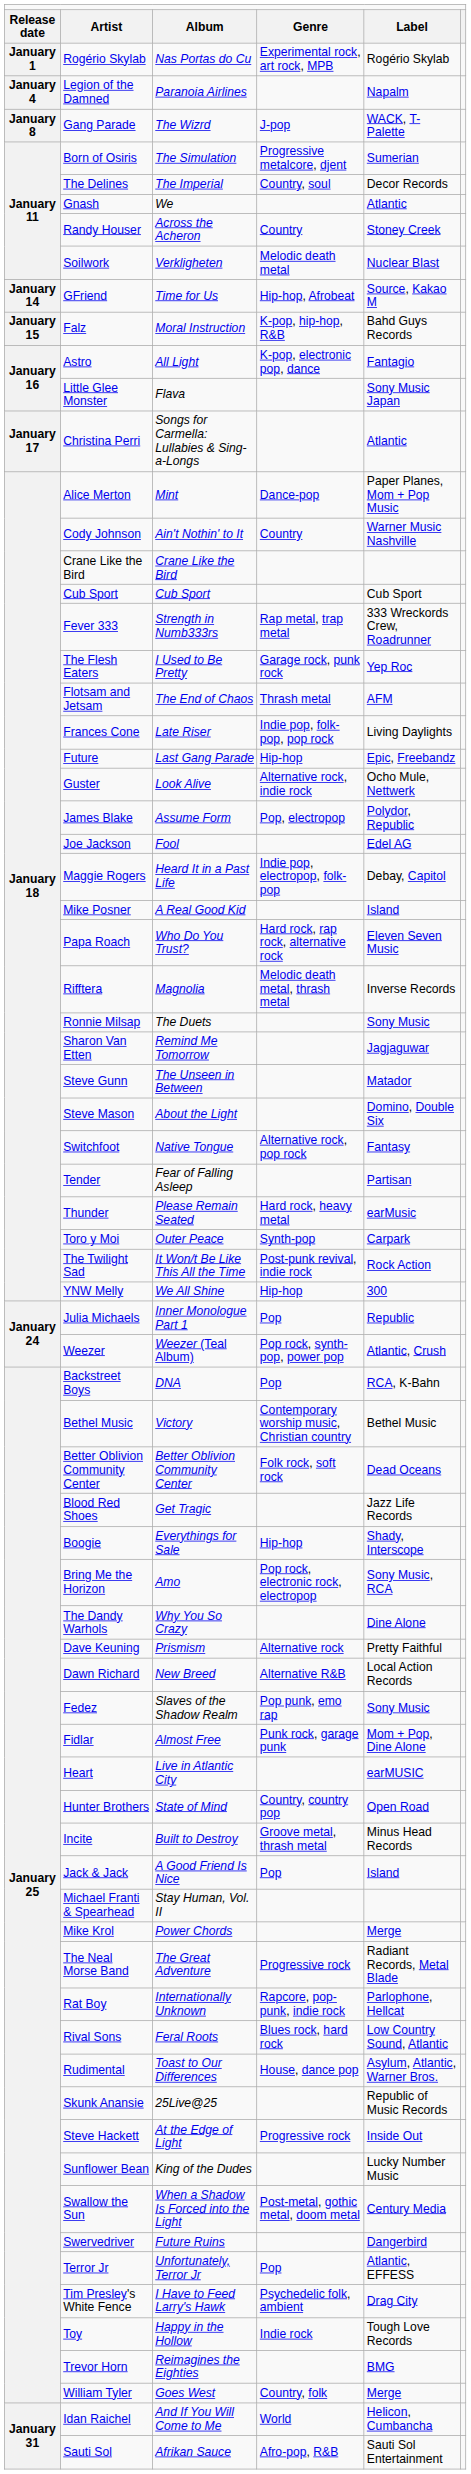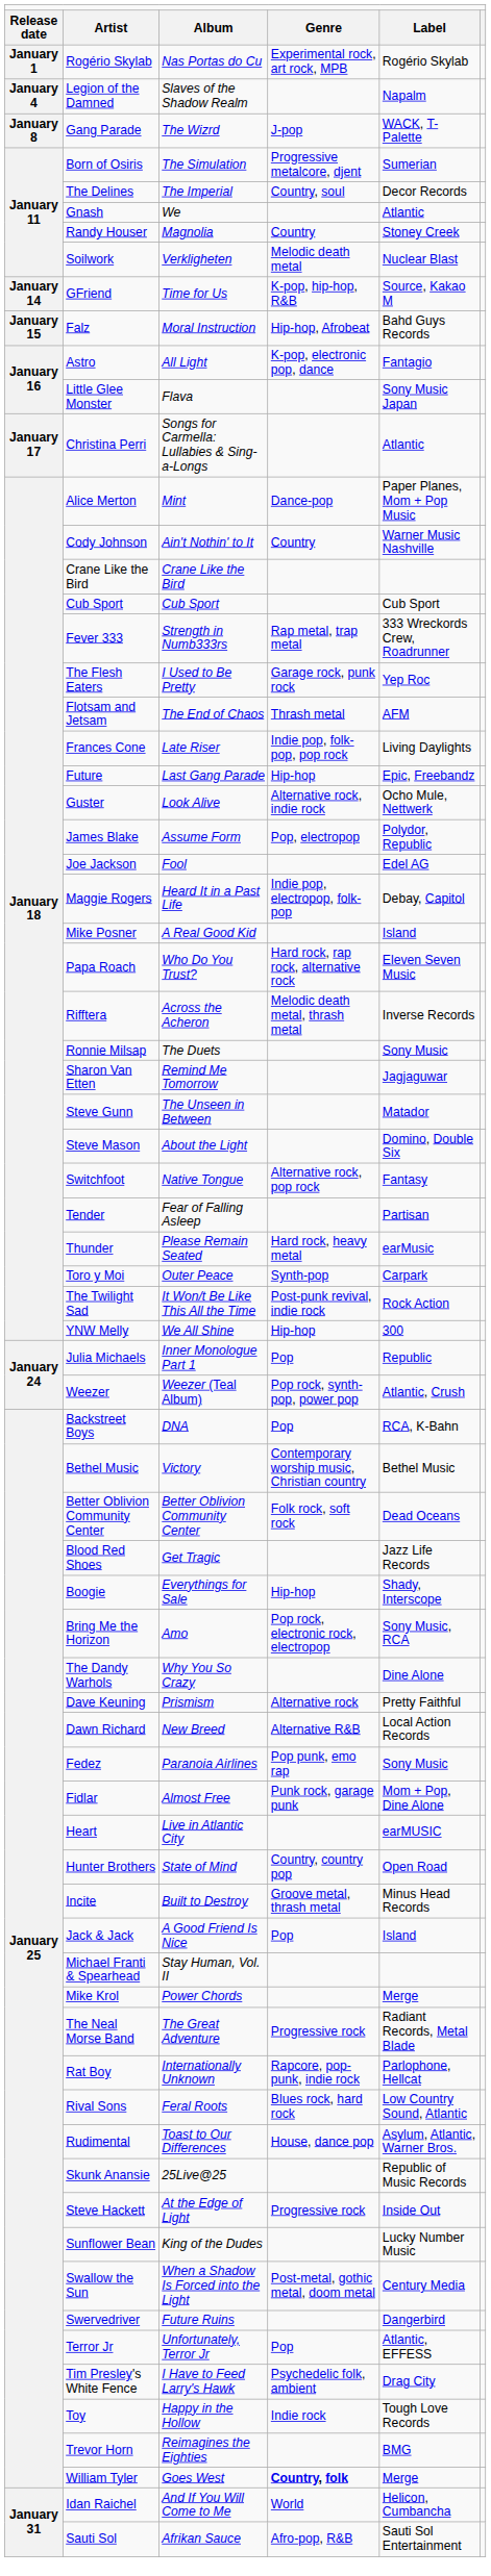 <table class="wikitable plainrowheaders">
 <tr>
 <td colspan="6" style="text-align:center;"></td>
 </tr>
 <tr>
 <th scope="col">Release date</th>
 <th scope="col">Artist</th>
 <th scope="col">Album</th>
 <th scope="col">Genre</th>
 <th scope="col">Label</th>
 <th scope="col"></th>
 </tr>
 <tr>
 <th scope="row" style="text-align:center;">January<br>1</th>
 <td><a href='#'>Rogério Skylab</a></td>
 <td><em><a href='#'>Nas Portas do Cu</a></em></td>
 <td><a href='#'>Experimental rock</a>, <a href='#'>art rock</a>, <a href='#'>MPB</a></td>
 <td>Rogério Skylab</td>
 <td></td>
 </tr>
 <tr>
 <th scope="row" style="text-align:center;">January<br>4</th>
 <td><a href='#'>Legion of the Damned</a></td>
-<td><em><a href='#'>Paranoia Airlines</a></em></td>
+<td><em>Slaves of the Shadow Realm</em></td>
 <td></td>
 <td><a href='#'>Napalm</a></td>
 <td></td>
 </tr>
 <tr>
 <th scope="row" style="text-align:center;">January<br>8</th>
 <td><a href='#'>Gang Parade</a></td>
 <td><em><a href='#'>The Wizrd</a></em></td>
 <td><a href='#'>J-pop</a></td>
 <td><a href='#'>WACK</a>, <a href='#'>T-Palette</a></td>
 <td></td>
 </tr>
 <tr>
 <th scope="row" rowspan="5" style="text-align:center;">January<br>11</th>
 <td><a href='#'>Born of Osiris</a></td>
 <td><em><a href='#'>The Simulation</a></em></td>
 <td><a href='#'>Progressive metalcore</a>, <a href='#'>djent</a></td>
 <td><a href='#'>Sumerian</a></td>
 <td></td>
 </tr>
 <tr>
 <td><a href='#'>The Delines</a></td>
 <td><em><a href='#'>The Imperial</a></em></td>
 <td><a href='#'>Country</a>, <a href='#'>soul</a></td>
 <td>Decor Records</td>
 <td></td>
 </tr>
 <tr>
 <td><a href='#'>Gnash</a></td>
 <td><em>We</em></td>
 <td></td>
 <td><a href='#'>Atlantic</a></td>
 <td></td>
 </tr>
 <tr>
 <td><a href='#'>Randy Houser</a></td>
-<td><em><a href='#'>Across the Acheron</a></em></td>
+<td><em><a href='#'>Magnolia</a></em></td>
 <td><a href='#'>Country</a></td>
 <td><a href='#'>Stoney Creek</a></td>
 <td></td>
 </tr>
 <tr>
 <td><a href='#'>Soilwork</a></td>
 <td><em><a href='#'>Verkligheten</a></em></td>
 <td><a href='#'>Melodic death metal</a></td>
 <td><a href='#'>Nuclear Blast</a></td>
 <td></td>
 </tr>
 <tr>
 <th scope="row" style="text-align:center;">January<br>14</th>
 <td><a href='#'>GFriend</a></td>
 <td><em><a href='#'>Time for Us</a></em></td>
-<td><a href='#'>Hip-hop</a>, <a href='#'>Afrobeat</a></td>
+<td><a href='#'>K-pop</a>, <a href='#'>hip-hop</a>, <a href='#'>R&B</a></td>
 <td><a href='#'>Source</a>, <a href='#'>Kakao M</a></td>
 <td></td>
 </tr>
 <tr>
 <th scope="row" style="text-align:center;">January<br>15</th>
 <td><a href='#'>Falz</a></td>
 <td><em><a href='#'>Moral Instruction</a></em></td>
-<td><a href='#'>K-pop</a>, <a href='#'>hip-hop</a>, <a href='#'>R&B</a></td>
+<td><a href='#'>Hip-hop</a>, <a href='#'>Afrobeat</a></td>
 <td>Bahd Guys Records</td>
 <td></td>
 </tr>
 <tr>
 <th scope="row" rowspan="2" style="text-align:center;">January<br>16</th>
 <td><a href='#'>Astro</a></td>
 <td><em><a href='#'>All Light</a></em></td>
 <td><a href='#'>K-pop</a>, <a href='#'>electronic pop</a>, <a href='#'>dance</a></td>
 <td><a href='#'>Fantagio</a></td>
 <td></td>
 </tr>
 <tr>
 <td><a href='#'>Little Glee Monster</a></td>
 <td><em>Flava</em></td>
 <td></td>
 <td><a href='#'>Sony Music Japan</a></td>
 <td></td>
 </tr>
 <tr>
 <th scope="row" style="text-align:center;">January<br>17</th>
 <td><a href='#'>Christina Perri</a></td>
 <td><em>Songs for Carmella: Lullabies & Sing-a-Longs</em></td>
 <td></td>
 <td><a href='#'>Atlantic</a></td>
 <td></td>
 </tr>
 <tr>
 <th scope="row" rowspan="26" style="text-align:center;">January<br>18</th>
 <td><a href='#'>Alice Merton</a></td>
 <td><em><a href='#'>Mint</a></em></td>
 <td><a href='#'>Dance-pop</a></td>
 <td>Paper Planes, <a href='#'>Mom + Pop Music</a></td>
 <td></td>
 </tr>
 <tr>
 <td><a href='#'>Cody Johnson</a></td>
 <td><em><a href='#'>Ain't Nothin' to It</a></em></td>
 <td><a href='#'>Country</a></td>
 <td><a href='#'>Warner Music Nashville</a></td>
 <td></td>
 </tr>
 <tr>
 <td>Crane Like the Bird</td>
 <td><em><a href='#'>Crane Like the Bird</a></em></td>
 <td></td>
 <td></td>
 <td></td>
 </tr>
 <tr>
 <td><a href='#'>Cub Sport</a></td>
 <td><em><a href='#'>Cub Sport</a></em></td>
 <td></td>
 <td>Cub Sport</td>
 <td></td>
 </tr>
 <tr>
 <td><a href='#'>Fever 333</a></td>
 <td><em><a href='#'>Strength in Numb333rs</a></em></td>
 <td><a href='#'>Rap metal</a>, <a href='#'>trap metal</a></td>
 <td>333 Wreckords Crew, <a href='#'>Roadrunner</a></td>
 <td></td>
 </tr>
 <tr>
 <td><a href='#'>The Flesh Eaters</a></td>
 <td><em><a href='#'>I Used to Be Pretty</a></em></td>
 <td><a href='#'>Garage rock</a>, <a href='#'>punk rock</a></td>
 <td><a href='#'>Yep Roc</a></td>
 <td></td>
 </tr>
 <tr>
 <td><a href='#'>Flotsam and Jetsam</a></td>
 <td><em><a href='#'>The End of Chaos</a></em></td>
 <td><a href='#'>Thrash metal</a></td>
 <td><a href='#'>AFM</a></td>
 <td></td>
 </tr>
 <tr>
 <td><a href='#'>Frances Cone</a></td>
 <td><em><a href='#'>Late Riser</a></em></td>
 <td><a href='#'>Indie pop</a>, <a href='#'>folk-pop</a>, <a href='#'>pop rock</a></td>
 <td>Living Daylights</td>
 <td></td>
 </tr>
 <tr>
 <td><a href='#'>Future</a></td>
 <td><em><a href='#'>Last Gang Parade</a></em></td>
 <td><a href='#'>Hip-hop</a></td>
 <td><a href='#'>Epic</a>, <a href='#'>Freebandz</a></td>
 <td></td>
 </tr>
 <tr>
 <td><a href='#'>Guster</a></td>
 <td><em><a href='#'>Look Alive</a></em></td>
 <td><a href='#'>Alternative rock</a>, <a href='#'>indie rock</a></td>
 <td>Ocho Mule, <a href='#'>Nettwerk</a></td>
 <td></td>
 </tr>
 <tr>
 <td><a href='#'>James Blake</a></td>
 <td><em><a href='#'>Assume Form</a></em></td>
 <td><a href='#'>Pop</a>, <a href='#'>electropop</a></td>
 <td><a href='#'>Polydor</a>, <a href='#'>Republic</a></td>
 <td></td>
 </tr>
 <tr>
 <td><a href='#'>Joe Jackson</a></td>
 <td><em><a href='#'>Fool</a></em></td>
 <td></td>
 <td><a href='#'>Edel AG</a></td>
 <td></td>
 </tr>
 <tr>
 <td><a href='#'>Maggie Rogers</a></td>
 <td><em><a href='#'>Heard It in a Past Life</a></em></td>
 <td><a href='#'>Indie pop</a>, <a href='#'>electropop</a>, <a href='#'>folk-pop</a></td>
 <td>Debay, <a href='#'>Capitol</a></td>
 <td></td>
 </tr>
 <tr>
 <td><a href='#'>Mike Posner</a></td>
 <td><em><a href='#'>A Real Good Kid</a></em></td>
 <td></td>
 <td><a href='#'>Island</a></td>
 <td></td>
 </tr>
 <tr>
 <td><a href='#'>Papa Roach</a></td>
 <td><em><a href='#'>Who Do You Trust?</a></em></td>
 <td><a href='#'>Hard rock</a>, <a href='#'>rap rock</a>, <a href='#'>alternative rock</a></td>
 <td><a href='#'>Eleven Seven Music</a></td>
 <td></td>
 </tr>
 <tr>
 <td><a href='#'>Rifftera</a></td>
-<td><em><a href='#'>Magnolia</a></em></td>
+<td><em><a href='#'>Across the Acheron</a></em></td>
 <td><a href='#'>Melodic death metal</a>, <a href='#'>thrash metal</a></td>
 <td>Inverse Records</td>
 <td></td>
 </tr>
 <tr>
 <td><a href='#'>Ronnie Milsap</a></td>
 <td><em>The Duets</em></td>
 <td></td>
 <td><a href='#'>Sony Music</a></td>
 <td></td>
 </tr>
 <tr>
 <td><a href='#'>Sharon Van Etten</a></td>
 <td><em><a href='#'>Remind Me Tomorrow</a></em></td>
 <td></td>
 <td><a href='#'>Jagjaguwar</a></td>
 <td></td>
 </tr>
 <tr>
 <td><a href='#'>Steve Gunn</a></td>
 <td><em><a href='#'>The Unseen in Between</a></em></td>
 <td></td>
 <td><a href='#'>Matador</a></td>
 <td></td>
 </tr>
 <tr>
 <td><a href='#'>Steve Mason</a></td>
 <td><em><a href='#'>About the Light</a></em></td>
 <td></td>
 <td><a href='#'>Domino</a>, <a href='#'>Double Six</a></td>
 <td></td>
 </tr>
 <tr>
 <td><a href='#'>Switchfoot</a></td>
 <td><em><a href='#'>Native Tongue</a></em></td>
 <td><a href='#'>Alternative rock</a>, <a href='#'>pop rock</a></td>
 <td><a href='#'>Fantasy</a></td>
 <td></td>
 </tr>
 <tr>
 <td><a href='#'>Tender</a></td>
 <td><em>Fear of Falling Asleep</em></td>
 <td></td>
 <td><a href='#'>Partisan</a></td>
 <td></td>
 </tr>
 <tr>
 <td><a href='#'>Thunder</a></td>
 <td><em><a href='#'>Please Remain Seated</a></em></td>
 <td><a href='#'>Hard rock</a>, <a href='#'>heavy metal</a></td>
 <td><a href='#'>earMusic</a></td>
 <td></td>
 </tr>
 <tr>
 <td><a href='#'>Toro y Moi</a></td>
 <td><em><a href='#'>Outer Peace</a></em></td>
 <td><a href='#'>Synth-pop</a></td>
 <td><a href='#'>Carpark</a></td>
 <td></td>
 </tr>
 <tr>
 <td><a href='#'>The Twilight Sad</a></td>
 <td><em><a href='#'>It Won/t Be Like This All the Time</a></em></td>
 <td><a href='#'>Post-punk revival</a>, <a href='#'>indie rock</a></td>
 <td><a href='#'>Rock Action</a></td>
 <td></td>
 </tr>
 <tr>
 <td><a href='#'>YNW Melly</a></td>
 <td><em><a href='#'>We All Shine</a></em></td>
 <td><a href='#'>Hip-hop</a></td>
 <td><a href='#'>300</a></td>
 <td></td>
 </tr>
 <tr>
 <th scope="row" rowspan="2" style="text-align:center;">January <br>24</th>
 <td><a href='#'>Julia Michaels</a></td>
 <td><em><a href='#'>Inner Monologue Part 1</a></em></td>
 <td><a href='#'>Pop</a></td>
 <td><a href='#'>Republic</a></td>
 <td></td>
 </tr>
 <tr>
 <td><a href='#'>Weezer</a></td>
 <td><a href='#'><em>Weezer</em> (Teal Album)</a></td>
 <td><a href='#'>Pop rock</a>, <a href='#'>synth-pop</a>, <a href='#'>power pop</a></td>
 <td><a href='#'>Atlantic</a>, <a href='#'>Crush</a></td>
 <td></td>
 </tr>
 <tr>
 <th scope="row" rowspan="31" style="text-align:center;">January <br>25</th>
 <td><a href='#'>Backstreet Boys</a></td>
 <td><em><a href='#'>DNA</a></em></td>
 <td><a href='#'>Pop</a></td>
 <td><a href='#'>RCA</a>, K-Bahn</td>
 <td></td>
 </tr>
 <tr>
 <td><a href='#'>Bethel Music</a></td>
 <td><em><a href='#'>Victory</a></em></td>
 <td><a href='#'>Contemporary worship music</a>, <a href='#'>Christian country</a></td>
 <td>Bethel Music</td>
 <td></td>
 </tr>
 <tr>
 <td><a href='#'>Better Oblivion Community Center</a></td>
 <td><em><a href='#'>Better Oblivion Community Center</a></em></td>
 <td><a href='#'>Folk rock</a>, <a href='#'>soft rock</a></td>
 <td><a href='#'>Dead Oceans</a></td>
 <td></td>
 </tr>
 <tr>
 <td><a href='#'>Blood Red Shoes</a></td>
 <td><em><a href='#'>Get Tragic</a></em></td>
 <td></td>
 <td>Jazz Life Records</td>
 <td></td>
 </tr>
 <tr>
 <td><a href='#'>Boogie</a></td>
 <td><em><a href='#'>Everythings for Sale</a></em></td>
 <td><a href='#'>Hip-hop</a></td>
 <td><a href='#'>Shady</a>, <a href='#'>Interscope</a></td>
 <td></td>
 </tr>
 <tr>
 <td><a href='#'>Bring Me the Horizon</a></td>
 <td><em><a href='#'>Amo</a></em></td>
 <td><a href='#'>Pop rock</a>, <a href='#'>electronic rock</a>, <a href='#'>electropop</a></td>
 <td><a href='#'>Sony Music</a>, <a href='#'>RCA</a></td>
 <td></td>
 </tr>
 <tr>
 <td><a href='#'>The Dandy Warhols</a></td>
 <td><em><a href='#'>Why You So Crazy</a></em></td>
 <td></td>
 <td><a href='#'>Dine Alone</a></td>
 <td></td>
 </tr>
 <tr>
 <td><a href='#'>Dave Keuning</a></td>
 <td><em><a href='#'>Prismism</a></em></td>
 <td><a href='#'>Alternative rock</a></td>
 <td>Pretty Faithful</td>
 <td></td>
 </tr>
 <tr>
 <td><a href='#'>Dawn Richard</a></td>
 <td><em><a href='#'>New Breed</a></em></td>
 <td><a href='#'>Alternative R&B</a></td>
 <td>Local Action Records</td>
 <td></td>
 </tr>
 <tr>
 <td><a href='#'>Fedez</a></td>
-<td><em>Slaves of the Shadow Realm</em></td>
+<td><em><a href='#'>Paranoia Airlines</a></em></td>
 <td><a href='#'>Pop punk</a>, <a href='#'>emo rap</a></td>
 <td><a href='#'>Sony Music</a></td>
 <td></td>
 </tr>
 <tr>
 <td><a href='#'>Fidlar</a></td>
 <td><em><a href='#'>Almost Free</a></em></td>
 <td><a href='#'>Punk rock</a>, <a href='#'>garage punk</a></td>
 <td><a href='#'>Mom + Pop</a>, <a href='#'>Dine Alone</a></td>
 <td></td>
 </tr>
 <tr>
 <td><a href='#'>Heart</a></td>
 <td><em><a href='#'>Live in Atlantic City</a></em></td>
 <td></td>
 <td><a href='#'>earMUSIC</a></td>
 <td></td>
 </tr>
 <tr>
 <td><a href='#'>Hunter Brothers</a></td>
 <td><em><a href='#'>State of Mind</a></em></td>
 <td><a href='#'>Country</a>, <a href='#'>country pop</a></td>
 <td><a href='#'>Open Road</a></td>
 <td></td>
 </tr>
 <tr>
 <td><a href='#'>Incite</a></td>
 <td><em><a href='#'>Built to Destroy</a></em></td>
 <td><a href='#'>Groove metal</a>, <a href='#'>thrash metal</a></td>
 <td>Minus Head Records</td>
 <td></td>
 </tr>
 <tr>
 <td><a href='#'>Jack & Jack</a></td>
 <td><em><a href='#'>A Good Friend Is Nice</a></em></td>
 <td><a href='#'>Pop</a></td>
 <td><a href='#'>Island</a></td>
 <td></td>
 </tr>
 <tr>
 <td><a href='#'>Michael Franti & Spearhead</a></td>
 <td><em>Stay Human, Vol. II</em></td>
 <td></td>
 <td></td>
 <td></td>
 </tr>
 <tr>
 <td><a href='#'>Mike Krol</a></td>
 <td><em><a href='#'>Power Chords</a></em></td>
 <td></td>
 <td><a href='#'>Merge</a></td>
 <td></td>
 </tr>
 <tr>
 <td><a href='#'>The Neal Morse Band</a></td>
 <td><em><a href='#'>The Great Adventure</a></em></td>
 <td><a href='#'>Progressive rock</a></td>
 <td>Radiant Records, <a href='#'>Metal Blade</a></td>
 <td></td>
 </tr>
 <tr>
 <td><a href='#'>Rat Boy</a></td>
 <td><em><a href='#'>Internationally Unknown</a></em></td>
 <td><a href='#'>Rapcore</a>, <a href='#'>pop-punk</a>, <a href='#'>indie rock</a></td>
 <td><a href='#'>Parlophone</a>, <a href='#'>Hellcat</a></td>
 <td></td>
 </tr>
 <tr>
 <td><a href='#'>Rival Sons</a></td>
 <td><em><a href='#'>Feral Roots</a></em></td>
 <td><a href='#'>Blues rock</a>, <a href='#'>hard rock</a></td>
 <td><a href='#'>Low Country Sound</a>, <a href='#'>Atlantic</a></td>
 <td></td>
 </tr>
 <tr>
 <td><a href='#'>Rudimental</a></td>
 <td><em><a href='#'>Toast to Our Differences</a></em></td>
 <td><a href='#'>House</a>, <a href='#'>dance pop</a></td>
 <td><a href='#'>Asylum</a>, <a href='#'>Atlantic</a>, <a href='#'>Warner Bros.</a></td>
 <td></td>
 </tr>
 <tr>
 <td><a href='#'>Skunk Anansie</a></td>
 <td><em>25Live@25</em></td>
 <td></td>
 <td>Republic of Music Records</td>
 <td></td>
 </tr>
 <tr>
 <td><a href='#'>Steve Hackett</a></td>
 <td><em><a href='#'>At the Edge of Light</a></em></td>
 <td><a href='#'>Progressive rock</a></td>
 <td><a href='#'>Inside Out</a></td>
 <td></td>
 </tr>
 <tr>
 <td><a href='#'>Sunflower Bean</a></td>
 <td><em>King of the Dudes</em></td>
 <td></td>
 <td>Lucky Number Music</td>
 <td></td>
 </tr>
 <tr>
 <td><a href='#'>Swallow the Sun</a></td>
 <td><em><a href='#'>When a Shadow Is Forced into the Light</a></em></td>
 <td><a href='#'>Post-metal</a>, <a href='#'>gothic metal</a>, <a href='#'>doom metal</a></td>
 <td><a href='#'>Century Media</a></td>
 <td></td>
 </tr>
 <tr>
 <td><a href='#'>Swervedriver</a></td>
 <td><em><a href='#'>Future Ruins</a></em></td>
 <td></td>
 <td><a href='#'>Dangerbird</a></td>
 <td></td>
 </tr>
 <tr>
 <td><a href='#'>Terror Jr</a></td>
 <td><em><a href='#'>Unfortunately, Terror Jr</a></em></td>
 <td><a href='#'>Pop</a></td>
 <td><a href='#'>Atlantic</a>, EFFESS</td>
 <td></td>
 </tr>
 <tr>
 <td><a href='#'>Tim Presley</a>'s White Fence</td>
 <td><em><a href='#'>I Have to Feed Larry's Hawk</a></em></td>
 <td><a href='#'>Psychedelic folk</a>, <a href='#'>ambient</a></td>
 <td><a href='#'>Drag City</a></td>
 <td></td>
 </tr>
 <tr>
 <td><a href='#'>Toy</a></td>
 <td><em><a href='#'>Happy in the Hollow</a></em></td>
 <td><a href='#'>Indie rock</a></td>
 <td>Tough Love Records</td>
 <td></td>
 </tr>
 <tr>
 <td><a href='#'>Trevor Horn</a></td>
 <td><em><a href='#'>Reimagines the Eighties</a></em></td>
 <td></td>
 <td><a href='#'>BMG</a></td>
 <td></td>
 </tr>
 <tr>
 <td><a href='#'>William Tyler</a></td>
 <td><em><a href='#'>Goes West</a></em></td>
-<td><a href='#'>Country</a>, <a href='#'>folk</a></td>
+<td><strong><a href='#'>Country</a>, <a href='#'>folk</a></strong></td>
 <td><a href='#'>Merge</a></td>
 <td></td>
 </tr>
 <tr>
 <th scope="row" rowspan="2" style="text-align:center;">January<br>31</th>
 <td><a href='#'>Idan Raichel</a></td>
 <td><em><a href='#'>And If You Will Come to Me</a></em></td>
 <td><a href='#'>World</a></td>
 <td><a href='#'>Helicon</a>, <a href='#'>Cumbancha</a></td>
 <td></td>
 </tr>
 <tr>
 <td><a href='#'>Sauti Sol</a></td>
 <td><em><a href='#'>Afrikan Sauce</a></em></td>
 <td><a href='#'>Afro-pop</a>, <a href='#'>R&B</a></td>
 <td>Sauti Sol Entertainment</td>
 <td></td>
 </tr>
 </table>
